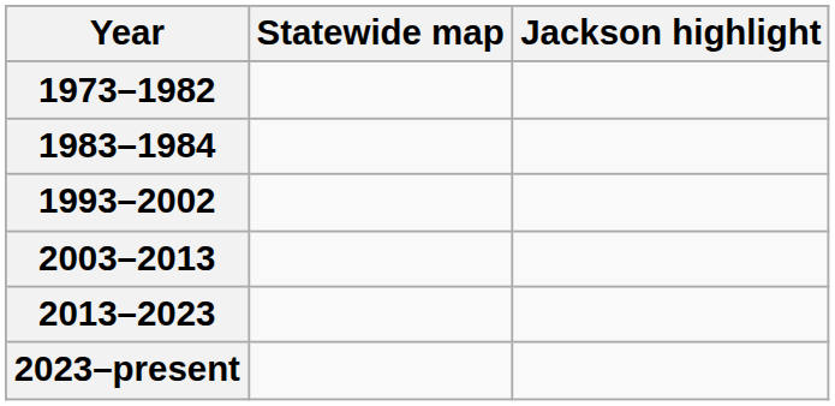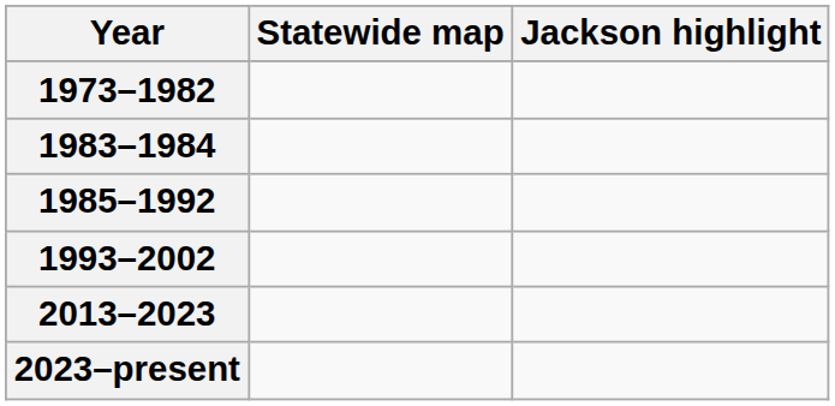 <table class=wikitable>
 <tr>
 <th>Year</th>
 <th>Statewide map</th>
 <th>Jackson highlight</th>
 </tr>
 <tr>
 <th>1973–1982</th>
 <td></td>
 <td></td>
 </tr>
 <tr>
 <th>1983–1984</th>
 <td></td>
 <td></td>
 </tr>
 <tr>
-<th>1993–2002</th>
+<th>1985–1992</th>
 <td></td>
 <td></td>
 </tr>
 <tr>
-<th>2003–2013</th>
+<th>1993–2002</th>
 <td></td>
 <td></td>
 </tr>
 <tr>
 <th>2013–2023</th>
 <td></td>
 <td></td>
 </tr>
 <tr>
 <th>2023–present</th>
 <td></td>
 </tr>
 </table>
